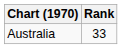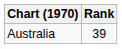 <table class="wikitable">
 <tr>
 <th>Chart (1970)</th>
 <th style="text-align:center;">Rank</th>
 </tr>
 <tr>
 <td>Australia</td>
-<td style="text-align:center;">33</td>
+<td style="text-align:center;">39</td>
 </tr>
 </table>
